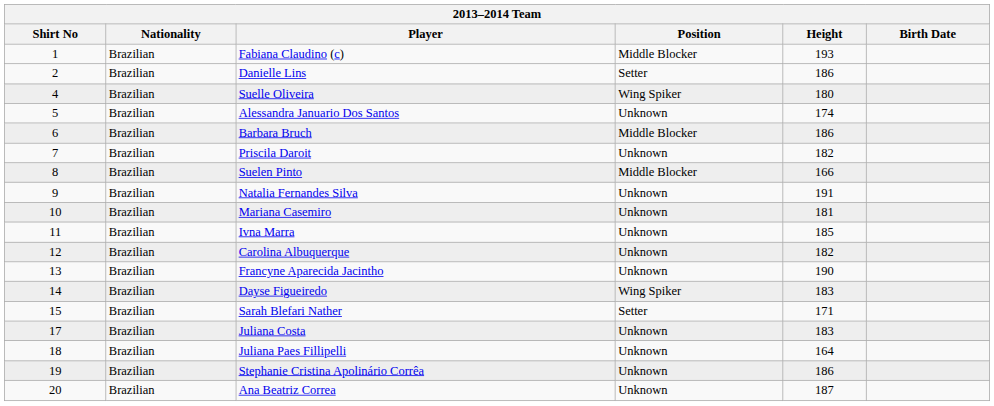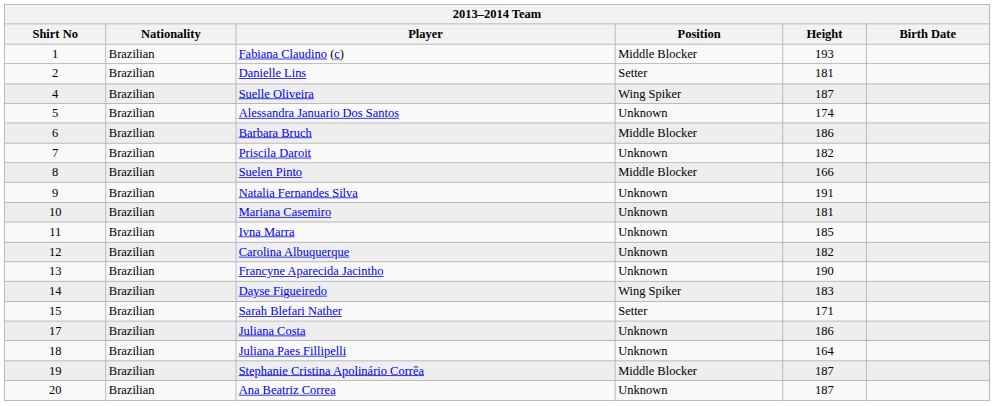 <table class="wikitable collapsible collapsed" style="width:100%;">
 <tr>
 <th colspan=6><strong>2013–2014 Team</strong></th>
 </tr>
 <tr>
 <th>Shirt No</th>
 <th>Nationality</th>
 <th>Player</th>
 <th>Position</th>
 <th>Height</th>
 <th>Birth Date</th>
 </tr>
 <tr>
 <td align=center>1</td>
 <td> Brazilian</td>
 <td><a href='#'>Fabiana Claudino</a> (<a href='#'>c</a>)</td>
 <td>Middle Blocker</td>
 <td align=center>193</td>
 <td></td>
 </tr>
 <tr>
 <td align=center>2</td>
 <td> Brazilian</td>
 <td><a href='#'>Danielle Lins</a></td>
 <td>Setter</td>
-<td align=center>186</td>
+<td align=center>181</td>
 <td></td>
 </tr>
 <tr style="background:#eee;">
 <td align=center>4</td>
 <td> Brazilian</td>
 <td><a href='#'>Suelle Oliveira</a></td>
 <td>Wing Spiker</td>
-<td align=center>180</td>
+<td align=center>187</td>
 <td></td>
 </tr>
 <tr>
 <td align=center>5</td>
 <td> Brazilian</td>
 <td><a href='#'>Alessandra Januario Dos Santos</a></td>
 <td>Unknown</td>
 <td align=center>174</td>
 <td></td>
 </tr>
 <tr style="background:#eee;">
 <td align=center>6</td>
 <td> Brazilian</td>
 <td><a href='#'>Barbara Bruch</a></td>
 <td>Middle Blocker</td>
 <td align=center>186</td>
 <td></td>
 </tr>
 <tr>
 <td align=center>7</td>
 <td> Brazilian</td>
 <td><a href='#'>Priscila Daroit</a></td>
 <td>Unknown</td>
 <td align=center>182</td>
 <td></td>
 </tr>
 <tr style="background:#eee;">
 <td align=center>8</td>
 <td> Brazilian</td>
 <td><a href='#'>Suelen Pinto</a></td>
 <td>Middle Blocker</td>
 <td align=center>166</td>
 <td></td>
 </tr>
 <tr>
 <td align=center>9</td>
 <td> Brazilian</td>
 <td><a href='#'>Natalia Fernandes Silva</a></td>
 <td>Unknown</td>
 <td align=center>191</td>
 <td></td>
 </tr>
 <tr style="background:#eee;">
 <td align=center>10</td>
 <td> Brazilian</td>
 <td><a href='#'>Mariana Casemiro</a></td>
 <td>Unknown</td>
 <td align=center>181</td>
 <td></td>
 </tr>
 <tr>
 <td align=center>11</td>
 <td> Brazilian</td>
 <td><a href='#'>Ivna Marra</a></td>
 <td>Unknown</td>
 <td align=center>185</td>
 <td></td>
 </tr>
 <tr style="background:#eee;">
 <td align=center>12</td>
 <td> Brazilian</td>
 <td><a href='#'>Carolina Albuquerque</a></td>
 <td>Unknown</td>
 <td align=center>182</td>
 <td></td>
 </tr>
 <tr>
 <td align=center>13</td>
 <td> Brazilian</td>
 <td><a href='#'>Francyne Aparecida Jacintho</a></td>
 <td>Unknown</td>
 <td align=center>190</td>
 <td></td>
 </tr>
 <tr style="background:#eee;">
 <td align=center>14</td>
 <td> Brazilian</td>
 <td><a href='#'>Dayse Figueiredo</a></td>
 <td>Wing Spiker</td>
 <td align=center>183</td>
 <td></td>
 </tr>
 <tr>
 <td align=center>15</td>
 <td> Brazilian</td>
 <td><a href='#'>Sarah Blefari Nather</a></td>
 <td>Setter</td>
 <td align=center>171</td>
 <td></td>
 </tr>
 <tr style="background:#eee;">
 <td align=center>17</td>
 <td> Brazilian</td>
 <td><a href='#'>Juliana Costa</a></td>
 <td>Unknown</td>
-<td align=center>183</td>
+<td align=center>186</td>
 <td></td>
 </tr>
 <tr>
 <td align=center>18</td>
 <td> Brazilian</td>
 <td><a href='#'>Juliana Paes Fillipelli</a></td>
 <td>Unknown</td>
 <td align=center>164</td>
 <td></td>
 </tr>
 <tr style="background:#eee;">
 <td align=center>19</td>
 <td> Brazilian</td>
 <td><a href='#'>Stephanie Cristina Apolinário Corrêa</a></td>
-<td>Unknown</td>
-<td align=center>186</td>
+<td>Middle Blocker</td>
+<td align=center>187</td>
 <td></td>
 </tr>
 <tr>
 <td align=center>20</td>
 <td> Brazilian</td>
 <td><a href='#'>Ana Beatriz Correa</a></td>
 <td>Unknown</td>
 <td align=center>187</td>
 <td></td>
 </tr>
 </table>
